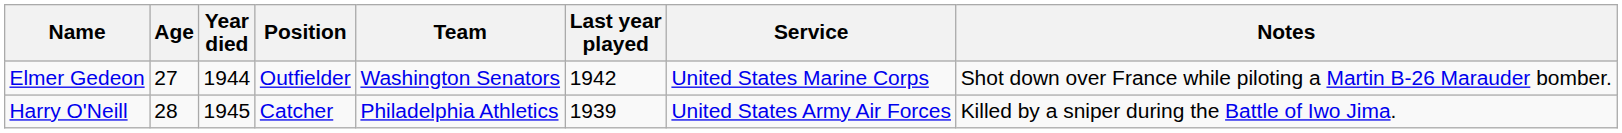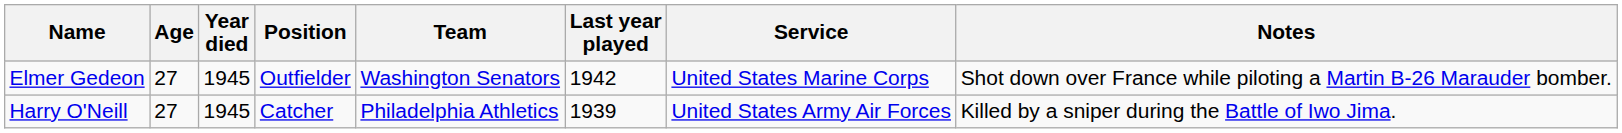 <table class="wikitable sortable">
 <tr>
 <th>Name</th>
 <th>Age</th>
 <th>Year<br>died</th>
 <th>Position</th>
 <th>Team</th>
 <th>Last year<br>played</th>
 <th>Service</th>
 <th>Notes</th>
 </tr>
 <tr>
 <td><a href='#'>Elmer Gedeon</a></td>
 <td>27</td>
-<td>1944</td>
+<td>1945</td>
 <td><a href='#'>Outfielder</a></td>
 <td><a href='#'>Washington Senators</a></td>
 <td>1942</td>
 <td><a href='#'>United States Marine Corps</a></td>
 <td>Shot down over France while piloting a <a href='#'>Martin B-26 Marauder</a> bomber.</td>
 </tr>
 <tr>
 <td><a href='#'>Harry O'Neill</a></td>
-<td>28</td>
+<td>27</td>
 <td>1945</td>
 <td><a href='#'>Catcher</a></td>
 <td><a href='#'>Philadelphia Athletics</a></td>
 <td>1939</td>
 <td><a href='#'>United States Army Air Forces</a></td>
 <td>Killed by a sniper during the <a href='#'>Battle of Iwo Jima</a>.</td>
 </tr>
 </table>
